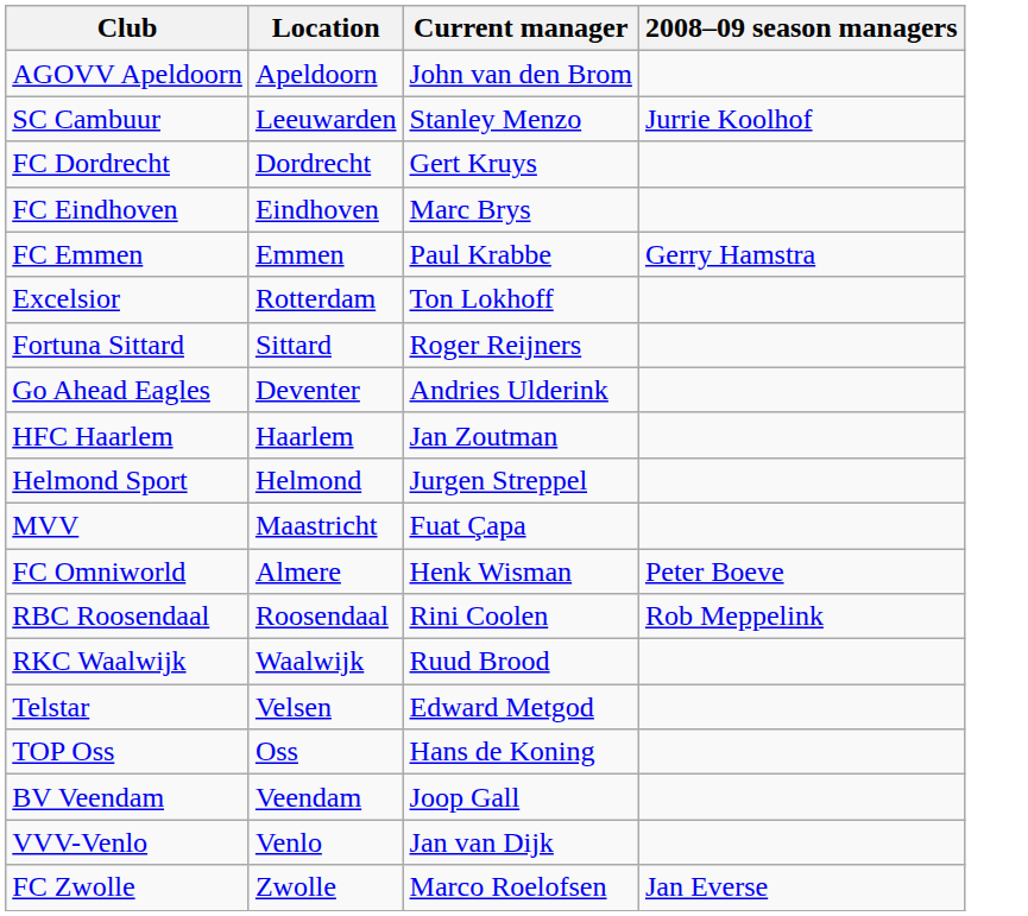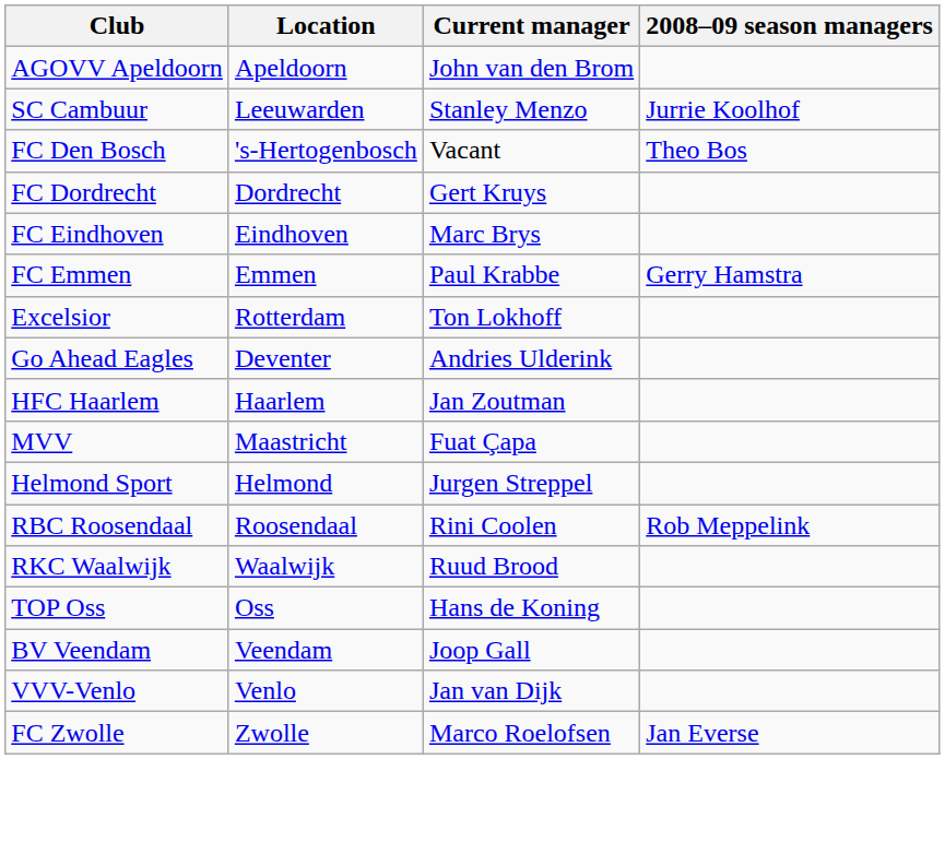 <table class="wikitable">
 <tr>
 <th>Club</th>
 <th>Location</th>
 <th>Current manager</th>
 <th>2008–09 season managers</th>
 </tr>
 <tr --->
 <td><a href='#'>AGOVV Apeldoorn</a></td>
 <td><a href='#'>Apeldoorn</a></td>
 <td> <a href='#'>John van den Brom</a></td>
 <td></td>
 </tr>
 <tr>
 <td><a href='#'>SC Cambuur</a></td>
 <td><a href='#'>Leeuwarden</a></td>
 <td> <a href='#'>Stanley Menzo</a></td>
 <td> <a href='#'>Jurrie Koolhof</a></td>
+</tr>
+<tr --->
+<td><a href='#'>FC Den Bosch</a></td>
+<td><a href='#'>'s-Hertogenbosch</a></td>
+<td>Vacant</td>
+<td> <a href='#'>Theo Bos</a></td>
 </tr>
 <tr --->
 <td><a href='#'>FC Dordrecht</a></td>
 <td><a href='#'>Dordrecht</a></td>
 <td> <a href='#'>Gert Kruys</a></td>
 <td></td>
 </tr>
 <tr --->
 <td><a href='#'>FC Eindhoven</a></td>
 <td><a href='#'>Eindhoven</a></td>
 <td> <a href='#'>Marc Brys</a></td>
 <td></td>
 </tr>
 <tr --->
 <td><a href='#'>FC Emmen</a></td>
 <td><a href='#'>Emmen</a></td>
 <td> <a href='#'>Paul Krabbe</a></td>
 <td> <a href='#'>Gerry Hamstra</a></td>
 </tr>
 <tr --->
 <td><a href='#'>Excelsior</a></td>
 <td><a href='#'>Rotterdam</a></td>
 <td> <a href='#'>Ton Lokhoff</a></td>
 <td></td>
 </tr>
 <tr --->
-<td><a href='#'>Fortuna Sittard</a></td>
-<td><a href='#'>Sittard</a></td>
-<td> <a href='#'>Roger Reijners</a></td>
-<td></td>
-</tr>
-<tr --->
 <td><a href='#'>Go Ahead Eagles</a></td>
 <td><a href='#'>Deventer</a></td>
 <td> <a href='#'>Andries Ulderink</a></td>
 <td></td>
 </tr>
 <tr --->
 <td><a href='#'>HFC Haarlem</a></td>
 <td><a href='#'>Haarlem</a></td>
 <td> <a href='#'>Jan Zoutman</a></td>
 <td></td>
 </tr>
 <tr --->
-<td><a href='#'>Helmond Sport</a></td>
-<td><a href='#'>Helmond</a></td>
-<td> <a href='#'>Jurgen Streppel</a></td>
-<td></td>
-</tr>
-<tr --->
 <td><a href='#'>MVV</a></td>
 <td><a href='#'>Maastricht</a></td>
 <td> <a href='#'>Fuat Çapa</a></td>
 <td></td>
 </tr>
 <tr --->
-<td><a href='#'>FC Omniworld</a></td>
-<td><a href='#'>Almere</a></td>
-<td> <a href='#'>Henk Wisman</a></td>
-<td> <a href='#'>Peter Boeve</a></td>
+<td><a href='#'>Helmond Sport</a></td>
+<td><a href='#'>Helmond</a></td>
+<td> <a href='#'>Jurgen Streppel</a></td>
+<td></td>
 </tr>
 <tr --->
 <td><a href='#'>RBC Roosendaal</a></td>
 <td><a href='#'>Roosendaal</a></td>
 <td> <a href='#'>Rini Coolen</a></td>
 <td> <a href='#'>Rob Meppelink</a></td>
 </tr>
 <tr --->
 <td><a href='#'>RKC Waalwijk</a></td>
 <td><a href='#'>Waalwijk</a></td>
 <td> <a href='#'>Ruud Brood</a></td>
-<td></td>
-</tr>
-<tr --->
-<td><a href='#'>Telstar</a></td>
-<td><a href='#'>Velsen</a></td>
-<td> <a href='#'>Edward Metgod</a></td>
 <td></td>
 </tr>
 <tr --->
 <td><a href='#'>TOP Oss</a></td>
 <td><a href='#'>Oss</a></td>
 <td> <a href='#'>Hans de Koning</a></td>
 <td></td>
 </tr>
 <tr --->
 <td><a href='#'>BV Veendam</a></td>
 <td><a href='#'>Veendam</a></td>
 <td> <a href='#'>Joop Gall</a></td>
 <td></td>
 </tr>
 <tr --->
 <td><a href='#'>VVV-Venlo</a></td>
 <td><a href='#'>Venlo</a></td>
 <td> <a href='#'>Jan van Dijk</a></td>
 <td></td>
 </tr>
 <tr --->
 <td><a href='#'>FC Zwolle</a></td>
 <td><a href='#'>Zwolle</a></td>
 <td> <a href='#'>Marco Roelofsen</a></td>
 <td> <a href='#'>Jan Everse</a></td>
 </tr>
 </table>
